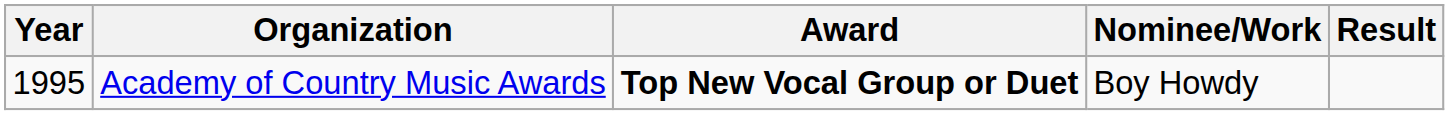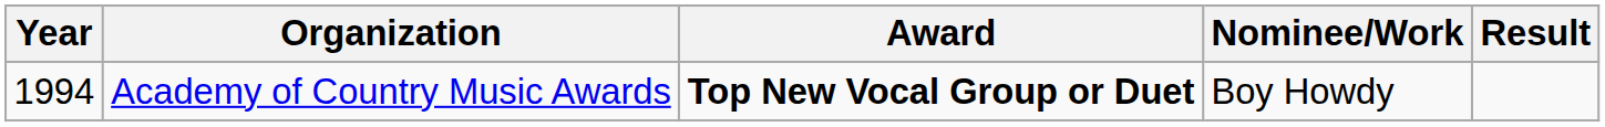 <table class="wikitable">
 <tr>
 <th>Year</th>
 <th>Organization</th>
 <th>Award</th>
 <th>Nominee/Work</th>
 <th>Result</th>
 </tr>
 <tr>
-<td>1995</td>
+<td>1994</td>
 <td><a href='#'>Academy of Country Music Awards</a></td>
 <td><strong>Top New Vocal Group or Duet</strong></td>
 <td>Boy Howdy</td>
 <td></td>
 </tr>
 </table>
